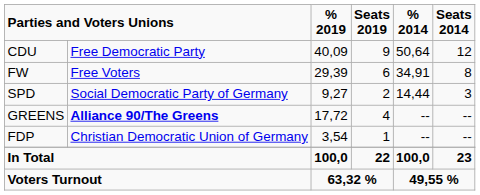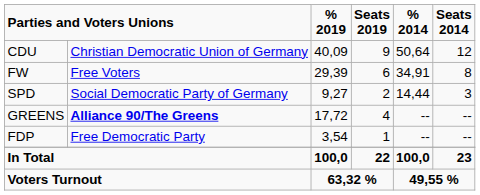 <table class="wikitable">
 <tr -- class="hintergrundfarbe5">
 <td colspan="2"><strong>Parties and Voters Unions</strong></td>
 <td align="center"><strong>%<br>2019</strong></td>
 <td align="center"><strong>Seats<br>2019</strong></td>
 <td align="center"><strong>%<br>2014</strong></td>
 <td align="Center"><strong>Seats<br>2014</strong></td>
 </tr>
 <tr --->
 <td>CDU</td>
-<td><a href='#'>Free Democratic Party</a></td>
+<td><a href='#'>Christian Democratic Union of Germany</a></td>
 <td align="right">40,09</td>
 <td align="right">9</td>
 <td align="right">50,64</td>
 <td align="right">12</td>
 </tr>
 <tr --->
 <td>FW</td>
 <td><a href='#'>Free Voters</a></td>
 <td align="right">29,39</td>
 <td align="right">6</td>
 <td align="right">34,91</td>
 <td align="right">8</td>
 </tr>
 <tr --->
 <td>SPD</td>
 <td><a href='#'>Social Democratic Party of Germany</a></td>
 <td align="right">9,27</td>
 <td align="right">2</td>
 <td align="right">14,44</td>
 <td align="right">3</td>
 </tr>
 <tr --->
 <td>GREENS</td>
 <td><strong><a href='#'>Alliance 90/The Greens</a></strong></td>
 <td align="right">17,72</td>
 <td align="right">4</td>
 <td align="right">--</td>
 <td align="right">--</td>
 </tr>
 <tr --->
 <td>FDP</td>
-<td><a href='#'>Christian Democratic Union of Germany</a></td>
+<td><a href='#'>Free Democratic Party</a></td>
 <td align="right">3,54</td>
 <td align="right">1</td>
 <td align="right">--</td>
 <td align="right">--</td>
 </tr>
 <tr --->
 </tr>
 <tr -- class="hintergrundfarbe5">
 <td colspan="2"><strong>In Total</strong></td>
 <td align="right"><strong>100,0</strong></td>
 <td align="right"><strong>22</strong></td>
 <td align="right"><strong>100,0</strong></td>
 <td align="right"><strong>23</strong></td>
 </tr>
 <tr -- class="hintergrundfarbe5">
 <td colspan="2"><strong>Voters Turnout</strong></td>
 <td colspan="2" align="center"><strong>63,32 %</strong></td>
 <td colspan="2" align="center"><strong>49,55 %</strong></td>
 </tr>
 </table>
